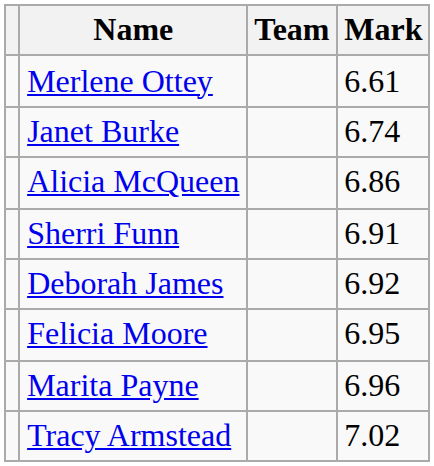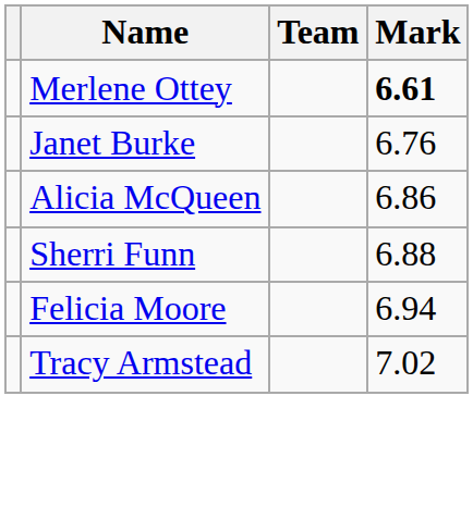 <table class=wikitable>
 <tr>
 <th></th>
 <th>Name</th>
 <th>Team</th>
 <th>Mark</th>
 </tr>
 <tr>
 <td></td>
 <td><a href='#'>Merlene Ottey</a></td>
 <td></td>
-<td>6.61</td>
+<td><strong>6.61</strong></td>
 </tr>
 <tr>
 <td></td>
 <td><a href='#'>Janet Burke</a></td>
 <td></td>
-<td>6.74</td>
+<td>6.76</td>
 </tr>
 <tr>
 <td></td>
 <td><a href='#'>Alicia McQueen</a></td>
 <td></td>
 <td>6.86</td>
 </tr>
 <tr>
 <td></td>
 <td><a href='#'>Sherri Funn</a></td>
 <td></td>
-<td>6.91</td>
-</tr>
-<tr>
-<td></td>
-<td><a href='#'>Deborah James</a></td>
-<td></td>
-<td>6.92</td>
+<td>6.88</td>
 </tr>
 <tr>
 <td></td>
 <td><a href='#'>Felicia Moore</a></td>
 <td></td>
-<td>6.95</td>
-</tr>
-<tr>
-<td></td>
-<td><a href='#'>Marita Payne</a></td>
-<td></td>
-<td>6.96</td>
+<td>6.94</td>
 </tr>
 <tr>
 <td></td>
 <td><a href='#'>Tracy Armstead</a></td>
 <td></td>
 <td>7.02</td>
 </tr>
 </table>
